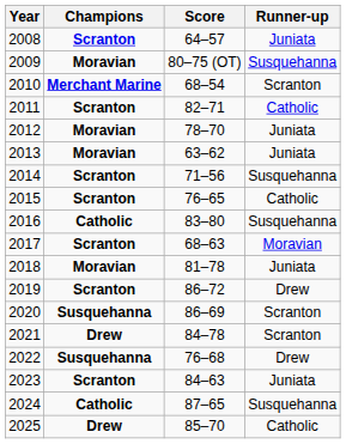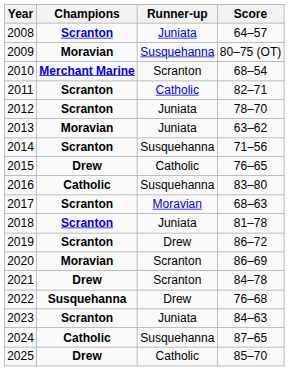 <table class="wikitable sortable">
 <tr>
 <th>Year</th>
 <th>Champions</th>
+<th>Runner-up</th>
 <th>Score</th>
-<th>Runner-up</th>
 </tr>
 <tr align=center>
 <td>2008</td>
 <td><strong><a href='#'>Scranton</a></strong></td>
+<td><a href='#'>Juniata</a></td>
 <td>64–57</td>
-<td><a href='#'>Juniata</a></td>
 </tr>
 <tr align=center>
 <td>2009</td>
 <td><strong>Moravian</strong></td>
+<td><a href='#'>Susquehanna</a></td>
 <td>80–75 (OT)</td>
-<td><a href='#'>Susquehanna</a></td>
 </tr>
 <tr align=center>
 <td>2010</td>
 <td><strong><a href='#'>Merchant Marine</a></strong></td>
+<td>Scranton</td>
 <td>68–54</td>
-<td>Scranton</td>
 </tr>
 <tr align=center>
 <td>2011</td>
 <td><strong>Scranton</strong></td>
+<td><a href='#'>Catholic</a></td>
 <td>82–71</td>
-<td><a href='#'>Catholic</a></td>
 </tr>
 <tr align=center>
 <td>2012</td>
-<td><strong>Moravian</strong></td>
+<td><strong>Scranton</strong></td>
+<td>Juniata</td>
 <td>78–70</td>
-<td>Juniata</td>
 </tr>
 <tr align=center>
 <td>2013</td>
 <td><strong>Moravian</strong></td>
+<td>Juniata</td>
 <td>63–62</td>
-<td>Juniata</td>
 </tr>
 <tr align=center>
 <td>2014</td>
 <td><strong>Scranton</strong></td>
+<td>Susquehanna</td>
 <td>71–56</td>
-<td>Susquehanna</td>
 </tr>
 <tr align=center>
 <td>2015</td>
-<td><strong>Scranton</strong></td>
+<td><strong>Drew</strong></td>
+<td>Catholic</td>
 <td>76–65</td>
-<td>Catholic</td>
 </tr>
 <tr align=center>
 <td>2016</td>
 <td><strong>Catholic</strong></td>
+<td>Susquehanna</td>
 <td>83–80</td>
-<td>Susquehanna</td>
 </tr>
 <tr align=center>
 <td>2017</td>
 <td><strong>Scranton</strong></td>
+<td><a href='#'>Moravian</a></td>
 <td>68–63</td>
-<td><a href='#'>Moravian</a></td>
 </tr>
 <tr align=center>
 <td>2018</td>
-<td><strong>Moravian</strong></td>
+<td><strong><a href='#'>Scranton</a></strong></td>
+<td>Juniata</td>
 <td>81–78</td>
-<td>Juniata</td>
 </tr>
 <tr align=center>
 <td>2019</td>
 <td><strong>Scranton</strong></td>
+<td>Drew</td>
 <td>86–72</td>
-<td>Drew</td>
 </tr>
 <tr align=center>
 <td>2020</td>
-<td><strong>Susquehanna</strong></td>
+<td><strong>Moravian</strong></td>
+<td>Scranton</td>
 <td>86–69</td>
-<td>Scranton</td>
 </tr>
 <tr align=center>
 <td>2021</td>
 <td><strong>Drew</strong></td>
+<td>Scranton</td>
 <td>84–78</td>
-<td>Scranton</td>
 </tr>
 <tr align=center>
 <td>2022</td>
 <td><strong>Susquehanna</strong></td>
+<td>Drew</td>
 <td>76–68</td>
-<td>Drew</td>
 </tr>
 <tr align=center>
 <td>2023</td>
 <td><strong>Scranton</strong></td>
+<td>Juniata</td>
 <td>84–63</td>
-<td>Juniata</td>
 </tr>
 <tr align=center>
 <td>2024</td>
 <td><strong>Catholic</strong></td>
+<td>Susquehanna</td>
 <td>87–65</td>
-<td>Susquehanna</td>
 </tr>
 <tr align=center>
 <td>2025</td>
 <td><strong>Drew</strong></td>
+<td>Catholic</td>
 <td>85–70</td>
-<td>Catholic</td>
 </tr>
 </table>
